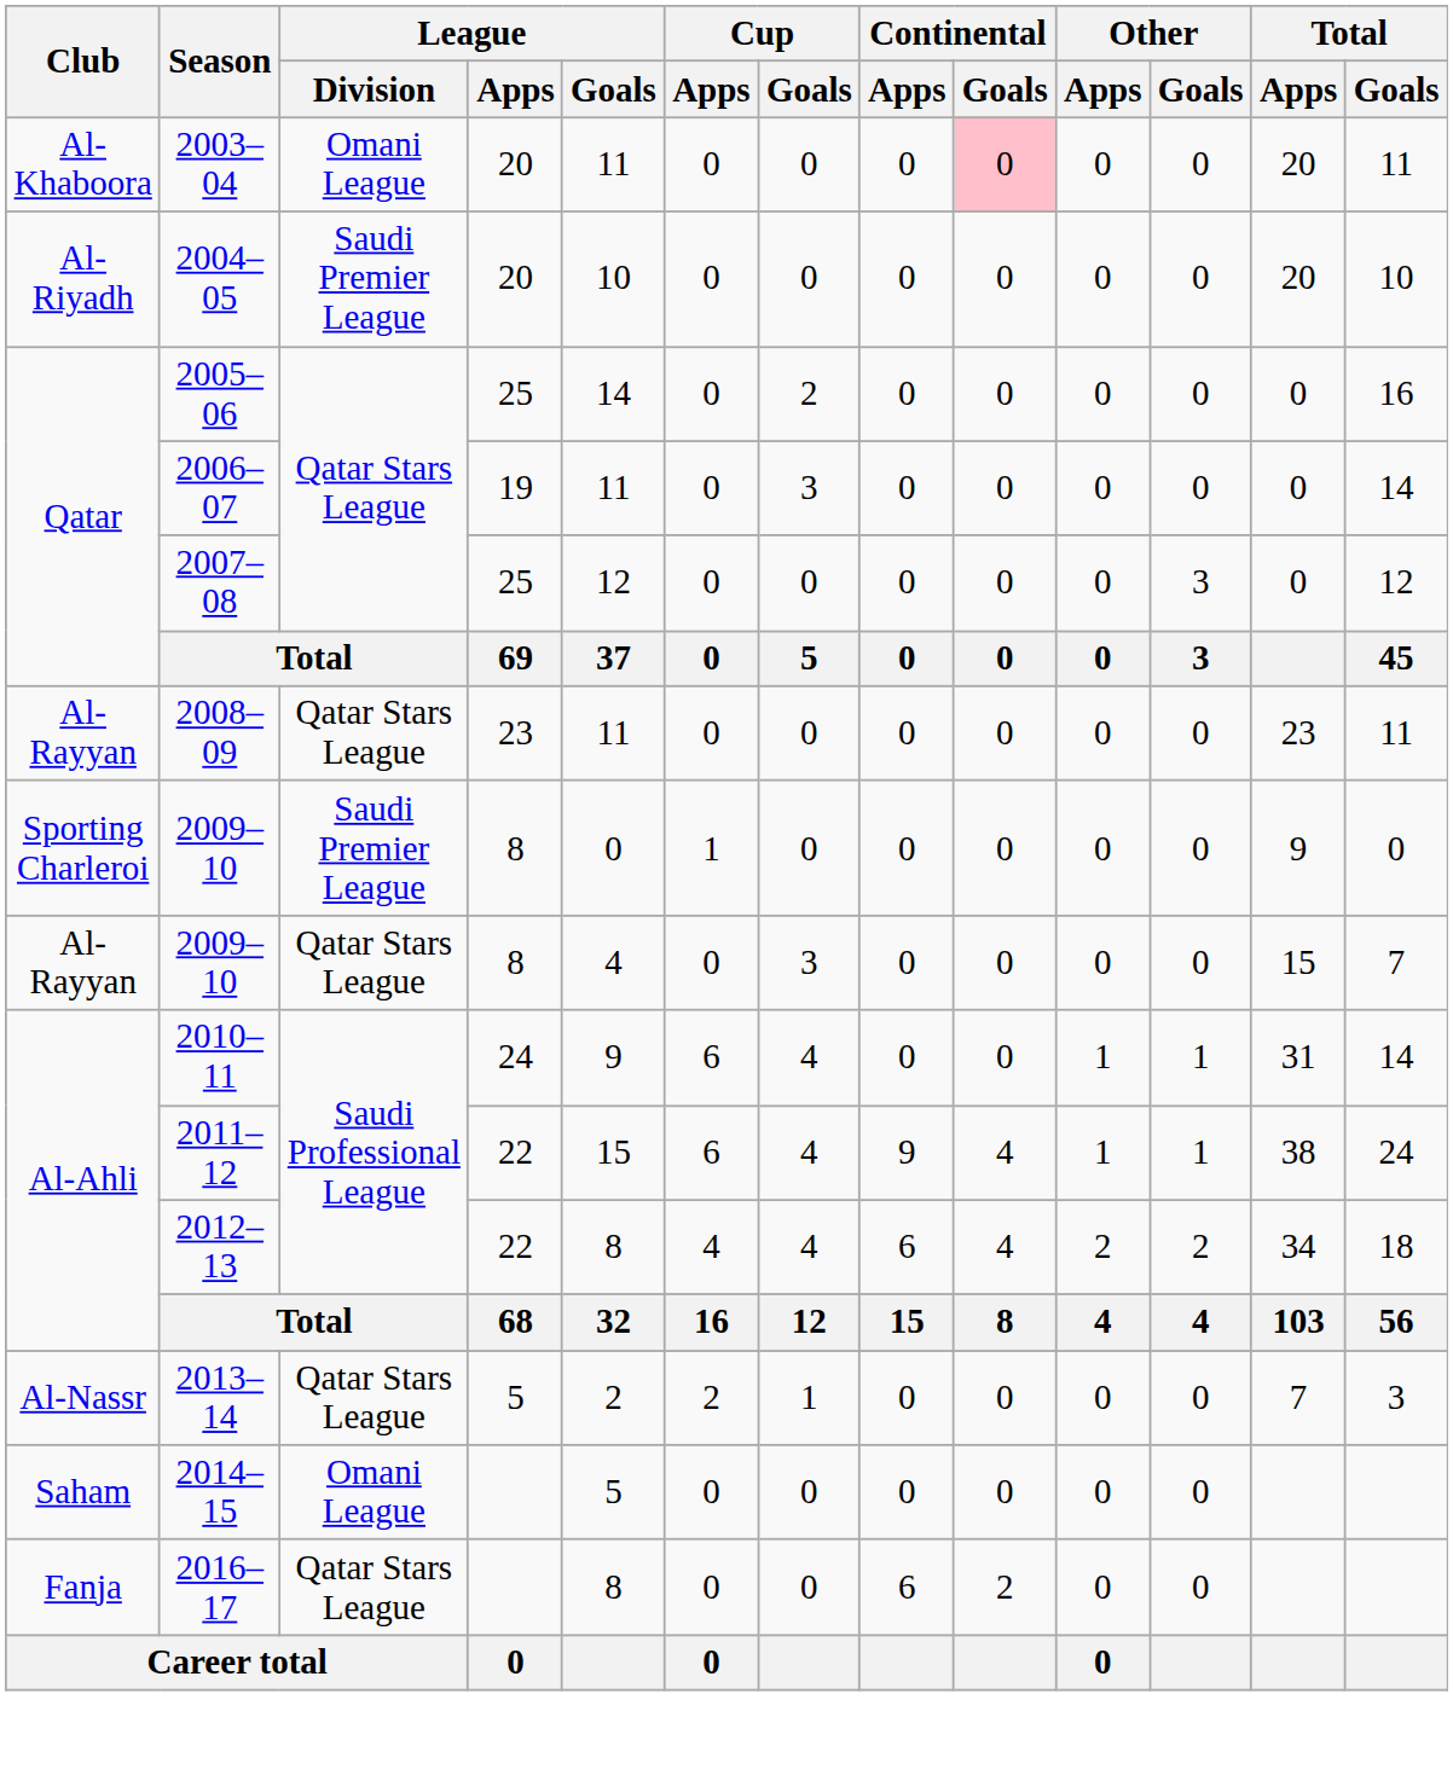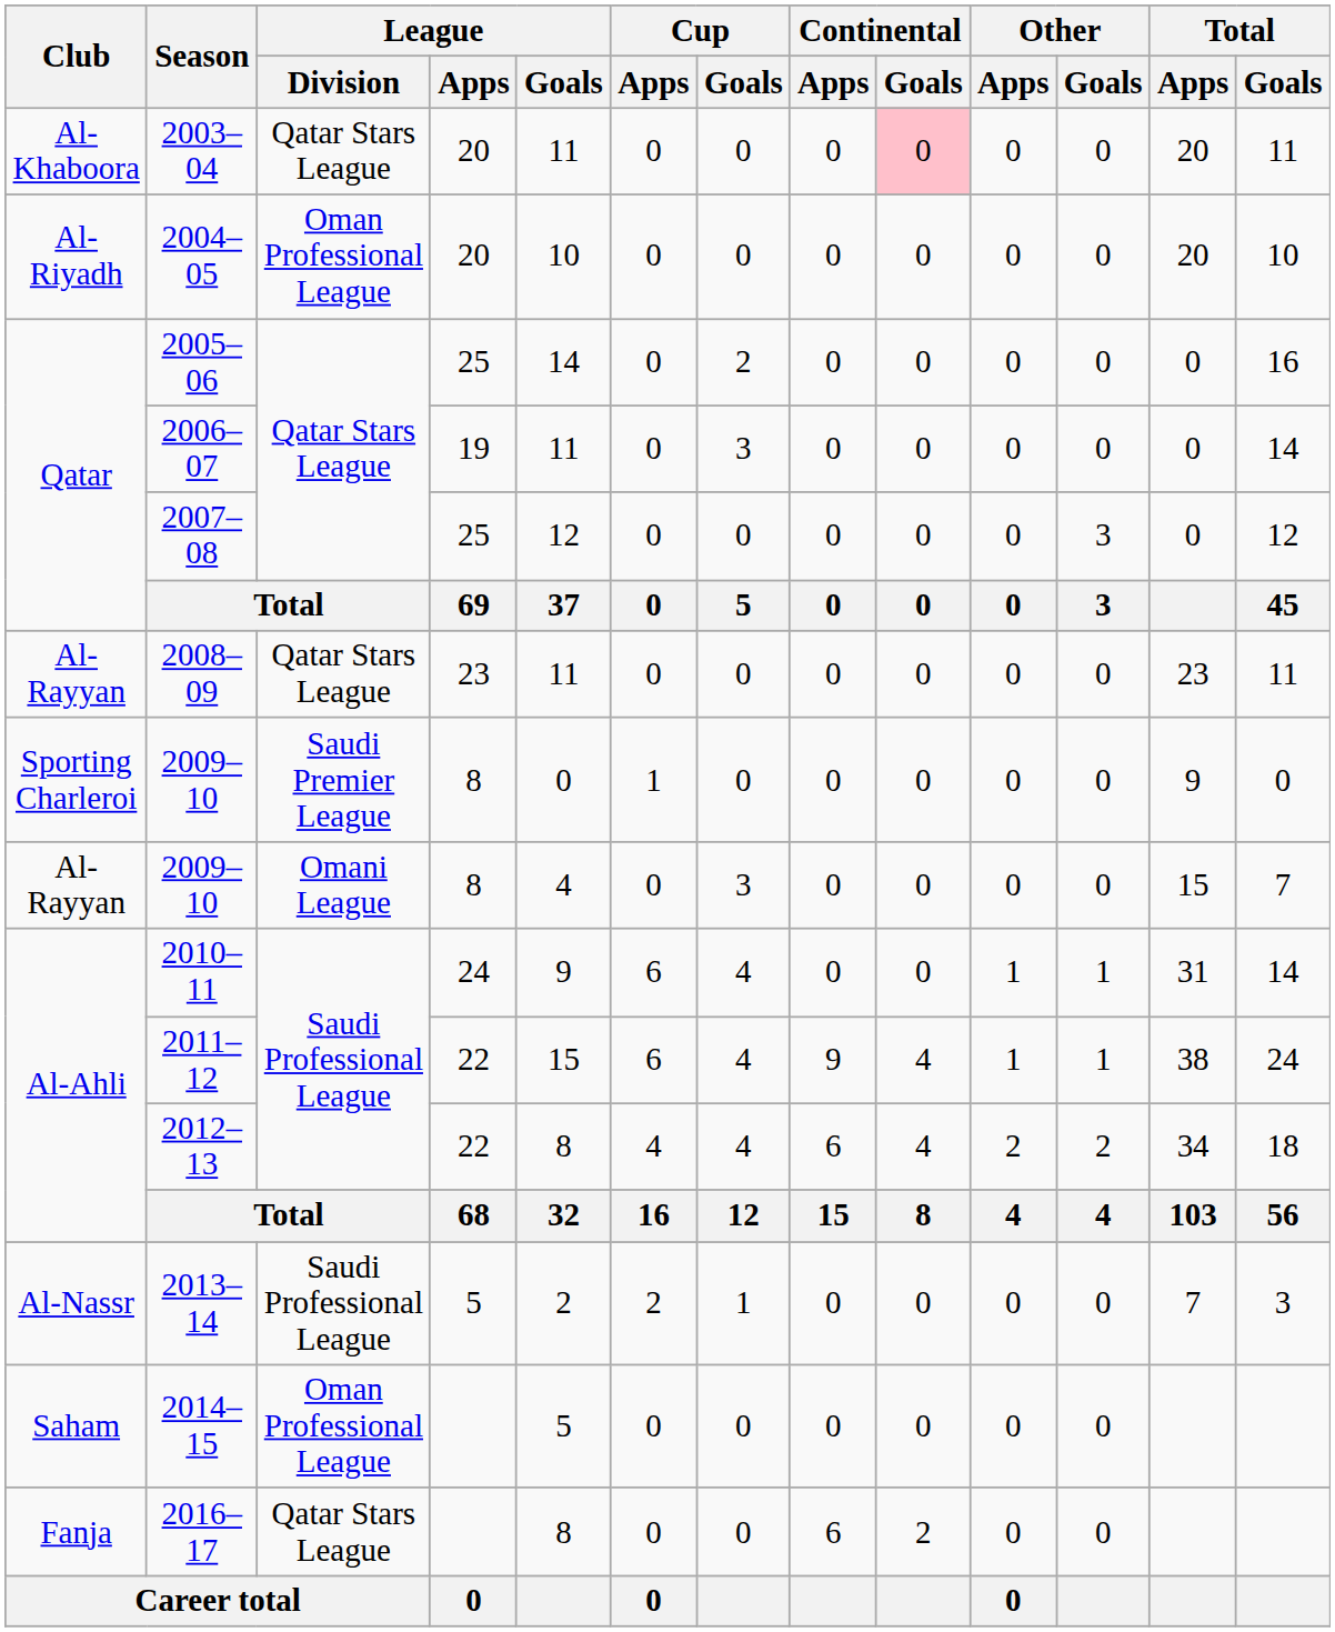 <table class="wikitable" style="text-align:center">
 <tr>
 <th rowspan="2">Club</th>
 <th rowspan="2">Season</th>
 <th colspan="3">League</th>
 <th colspan="2">Cup</th>
 <th colspan="2">Continental</th>
 <th colspan="2">Other</th>
 <th colspan="2">Total</th>
 </tr>
 <tr>
 <th>Division</th>
 <th>Apps</th>
 <th>Goals</th>
 <th>Apps</th>
 <th>Goals</th>
 <th>Apps</th>
 <th>Goals</th>
 <th>Apps</th>
 <th>Goals</th>
 <th>Apps</th>
 <th>Goals</th>
 </tr>
 <tr>
 <td><a href='#'>Al-Khaboora</a></td>
 <td><a href='#'>2003–04</a></td>
-<td><a href='#'>Omani League</a></td>
+<td>Qatar Stars League</td>
 <td>20</td>
 <td>11</td>
 <td>0</td>
 <td>0</td>
 <td>0</td>
 <td style="background: pink;">0</td>
 <td>0</td>
 <td>0</td>
 <td>20</td>
 <td>11</td>
 </tr>
 <tr>
 <td><a href='#'>Al-Riyadh</a></td>
 <td><a href='#'>2004–05</a></td>
-<td><a href='#'>Saudi Premier League</a></td>
+<td><a href='#'>Oman Professional League</a></td>
 <td>20</td>
 <td>10</td>
 <td>0</td>
 <td>0</td>
 <td>0</td>
 <td>0</td>
 <td>0</td>
 <td>0</td>
 <td>20</td>
 <td>10</td>
 </tr>
 <tr>
 <td rowspan="4"><a href='#'>Qatar</a></td>
 <td><a href='#'>2005–06</a></td>
 <td rowspan="3"><a href='#'>Qatar Stars League</a></td>
 <td>25</td>
 <td>14</td>
 <td>0</td>
 <td>2</td>
 <td>0</td>
 <td>0</td>
 <td>0</td>
 <td>0</td>
 <td>0</td>
 <td>16</td>
 </tr>
 <tr>
 <td><a href='#'>2006–07</a></td>
 <td>19</td>
 <td>11</td>
 <td>0</td>
 <td>3</td>
 <td>0</td>
 <td>0</td>
 <td>0</td>
 <td>0</td>
 <td>0</td>
 <td>14</td>
 </tr>
 <tr>
 <td><a href='#'>2007–08</a></td>
 <td>25</td>
 <td>12</td>
 <td>0</td>
 <td>0</td>
 <td>0</td>
 <td>0</td>
 <td>0</td>
 <td>3</td>
 <td>0</td>
 <td>12</td>
 </tr>
 <tr>
 <th colspan="2">Total</th>
 <th>69</th>
 <th>37</th>
 <th>0</th>
 <th>5</th>
 <th>0</th>
 <th>0</th>
 <th>0</th>
 <th>3</th>
 <th></th>
 <th>45</th>
 </tr>
 <tr>
 <td><a href='#'>Al-Rayyan</a></td>
 <td><a href='#'>2008–09</a></td>
 <td>Qatar Stars League</td>
 <td>23</td>
 <td>11</td>
 <td>0</td>
 <td>0</td>
 <td>0</td>
 <td>0</td>
 <td>0</td>
 <td>0</td>
 <td>23</td>
 <td>11</td>
 </tr>
 <tr>
 <td><a href='#'>Sporting Charleroi</a></td>
 <td><a href='#'>2009–10</a></td>
 <td><a href='#'>Saudi Premier League</a></td>
 <td>8</td>
 <td>0</td>
 <td>1</td>
 <td>0</td>
 <td>0</td>
 <td>0</td>
 <td>0</td>
 <td>0</td>
 <td>9</td>
 <td>0</td>
 </tr>
 <tr>
 <td>Al-Rayyan</td>
 <td><a href='#'>2009–10</a></td>
-<td>Qatar Stars League</td>
+<td><a href='#'>Omani League</a></td>
 <td>8</td>
 <td>4</td>
 <td>0</td>
 <td>3</td>
 <td>0</td>
 <td>0</td>
 <td>0</td>
 <td>0</td>
 <td>15</td>
 <td>7</td>
 </tr>
 <tr>
 <td rowspan="4"><a href='#'>Al-Ahli</a></td>
 <td><a href='#'>2010–11</a></td>
 <td rowspan="3"><a href='#'>Saudi Professional League</a></td>
 <td>24</td>
 <td>9</td>
 <td>6</td>
 <td>4</td>
 <td>0</td>
 <td>0</td>
 <td>1</td>
 <td>1</td>
 <td>31</td>
 <td>14</td>
 </tr>
 <tr>
 <td><a href='#'>2011–12</a></td>
 <td>22</td>
 <td>15</td>
 <td>6</td>
 <td>4</td>
 <td>9</td>
 <td>4</td>
 <td>1</td>
 <td>1</td>
 <td>38</td>
 <td>24</td>
 </tr>
 <tr>
 <td><a href='#'>2012–13</a></td>
 <td>22</td>
 <td>8</td>
 <td>4</td>
 <td>4</td>
 <td>6</td>
 <td>4</td>
 <td>2</td>
 <td>2</td>
 <td>34</td>
 <td>18</td>
 </tr>
 <tr>
 <th colspan="2">Total</th>
 <th>68</th>
 <th>32</th>
 <th>16</th>
 <th>12</th>
 <th>15</th>
 <th>8</th>
 <th>4</th>
 <th>4</th>
 <th>103</th>
 <th>56</th>
 </tr>
 <tr>
 <td><a href='#'>Al-Nassr</a></td>
 <td><a href='#'>2013–14</a></td>
-<td>Qatar Stars League</td>
+<td>Saudi Professional League</td>
 <td>5</td>
 <td>2</td>
 <td>2</td>
 <td>1</td>
 <td>0</td>
 <td>0</td>
 <td>0</td>
 <td>0</td>
 <td>7</td>
 <td>3</td>
 </tr>
 <tr>
 <td><a href='#'>Saham</a></td>
 <td><a href='#'>2014–15</a></td>
-<td><a href='#'>Omani League</a></td>
+<td><a href='#'>Oman Professional League</a></td>
 <td></td>
 <td>5</td>
 <td>0</td>
 <td>0</td>
 <td>0</td>
 <td>0</td>
 <td>0</td>
 <td>0</td>
 <td></td>
 <td></td>
 </tr>
 <tr>
 <td><a href='#'>Fanja</a></td>
 <td><a href='#'>2016–17</a></td>
 <td>Qatar Stars League</td>
 <td></td>
 <td>8</td>
 <td>0</td>
 <td>0</td>
 <td>6</td>
 <td>2</td>
 <td>0</td>
 <td>0</td>
 <td></td>
 <td></td>
 </tr>
 <tr>
 <th colspan="3">Career total</th>
 <th>0</th>
 <th></th>
 <th>0</th>
 <th></th>
 <th></th>
 <th></th>
 <th>0</th>
 <th></th>
 <th></th>
 <th></th>
 </tr>
 </table>
